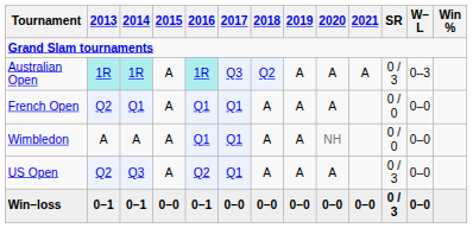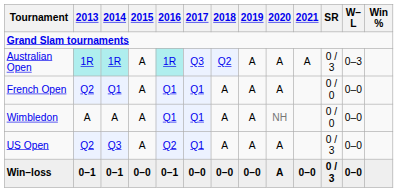 <table class=wikitable style=text-align:center>
 <tr>
 <th>Tournament</th>
 <th><a href='#'>2013</a></th>
 <th><a href='#'>2014</a></th>
 <th><a href='#'>2015</a></th>
 <th><a href='#'>2016</a></th>
 <th><a href='#'>2017</a></th>
 <th><a href='#'>2018</a></th>
 <th><a href='#'>2019</a></th>
 <th><a href='#'>2020</a></th>
 <th><a href='#'>2021</a></th>
 <th>SR</th>
 <th>W–L</th>
 <th>Win %</th>
 </tr>
 <tr>
 <td colspan=25 style=text-align:left><a href='#'><strong>Grand Slam tournaments</strong></a></td>
 </tr>
 <tr>
 <td align=left><a href='#'>Australian Open</a></td>
 <td bgcolor=afeeee><a href='#'>1R</a></td>
 <td bgcolor=afeeee><a href='#'>1R</a></td>
 <td>A</td>
 <td bgcolor=afeeee><a href='#'>1R</a></td>
 <td bgcolor=ecf2ff><a href='#'>Q3</a></td>
 <td bgcolor=ecf2ff><a href='#'>Q2</a></td>
 <td>A</td>
 <td>A</td>
 <td>A</td>
 <td>0 / 3</td>
 <td>0–3</td>
 <td></td>
 </tr>
 <tr>
 <td align=left><a href='#'>French Open</a></td>
 <td bgcolor=ecf2ff><a href='#'>Q2</a></td>
 <td bgcolor=ecf2ff><a href='#'>Q1</a></td>
 <td>A</td>
 <td bgcolor=ecf2ff><a href='#'>Q1</a></td>
 <td bgcolor=ecf2ff><a href='#'>Q1</a></td>
 <td>A</td>
 <td>A</td>
 <td>A</td>
 <td></td>
 <td>0 / 0</td>
 <td>0–0</td>
 <td></td>
 </tr>
 <tr>
 <td align=left><a href='#'>Wimbledon</a></td>
 <td>A</td>
 <td>A</td>
 <td>A</td>
 <td bgcolor=ecf2ff><a href='#'>Q1</a></td>
 <td bgcolor=ecf2ff><a href='#'>Q1</a></td>
 <td>A</td>
 <td>A</td>
 <td style=color:#767676>NH</td>
 <td></td>
 <td>0 / 0</td>
 <td>0–0</td>
 <td></td>
 </tr>
 <tr>
 <td align=left><a href='#'>US Open</a></td>
 <td bgcolor=ecf2ff><a href='#'>Q2</a></td>
 <td bgcolor=ecf2ff><a href='#'>Q3</a></td>
 <td>A</td>
 <td bgcolor=ecf2ff><a href='#'>Q2</a></td>
 <td bgcolor=ecf2ff><a href='#'>Q1</a></td>
 <td>A</td>
 <td>A</td>
 <td>A</td>
 <td></td>
 <td>0 / 3</td>
 <td>0–0</td>
 <td></td>
 </tr>
 <tr style=font-weight:bold;background:#efefef>
 <td style=text-align:left>Win–loss</td>
 <td>0–1</td>
 <td>0–1</td>
 <td>0–0</td>
 <td>0–1</td>
 <td>0–0</td>
 <td>0–0</td>
 <td>0–0</td>
-<td>0–0</td>
+<td>A</td>
 <td>0–0</td>
 <td>0 / 3</td>
 <td>0–0</td>
 <td></td>
 </tr>
 </table>
